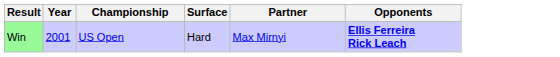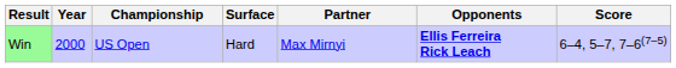 <table class="sortable wikitable">
 <tr>
 <th style="width:40px">Result</th>
 <th style="width:40px">Year</th>
 <th style="width:150px">Championship</th>
 <th style="width:50px">Surface</th>
 <th style="width:160px">Partner</th>
 <th style="width:160px">Opponents</th>
+<th style="width:130px"  class="unsortable">Score</th>
 </tr>
 <tr style="background:#ccf;">
 <td style="background:#98fb98;">Win</td>
-<td><a href='#'>2001</a></td>
+<td><a href='#'>2000</a></td>
 <td><a href='#'>US Open</a></td>
 <td>Hard</td>
 <td> <a href='#'>Max Mirnyi</a></td>
 <td><strong> <a href='#'>Ellis Ferreira</a><br> <a href='#'>Rick Leach</a></strong></td>
+<td>6–4, 5–7, 7–6<sup>(7–5)</sup></td>
 </tr>
 </table>
